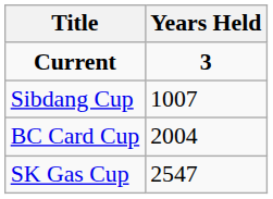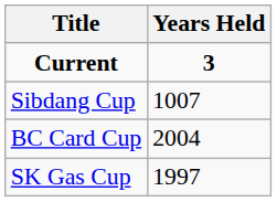 <table class="wikitable">
 <tr>
 <th>Title</th>
 <th>Years Held</th>
 </tr>
 <tr>
 <td align="center"><strong>Current</strong></td>
 <td align="center"><strong>3</strong></td>
 </tr>
 <tr>
 <td> <a href='#'>Sibdang Cup</a></td>
 <td>1007</td>
 </tr>
 <tr>
 <td> <a href='#'>BC Card Cup</a></td>
 <td>2004</td>
 </tr>
 <tr>
 <td> <a href='#'>SK Gas Cup</a></td>
-<td>2547</td>
+<td>1997</td>
 </tr>
 </table>
